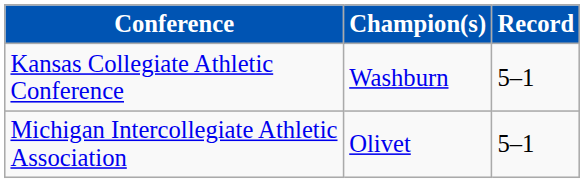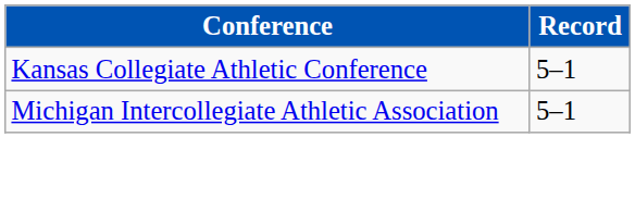 <table class="wikitable" width="60%">
 <tr>
 <th style="background:#0054B3; color:#FFFFFF;">Conference</th>
-<th style="background:#0054B3; color:#FFFFFF;">Champion(s)</th>
 <th style="background:#0054B3; color:#FFFFFF;">Record</th>
 </tr>
 <tr align="left">
 <td><a href='#'>Kansas Collegiate Athletic Conference</a></td>
-<td><a href='#'>Washburn</a></td>
 <td>5–1</td>
 </tr>
 <tr align="left">
 <td><a href='#'>Michigan Intercollegiate Athletic Association</a></td>
-<td><a href='#'>Olivet</a></td>
 <td>5–1</td>
 </tr>
 </table>
